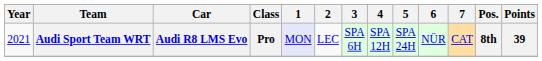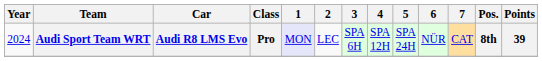 <table class="wikitable" border="1" style="text-align:center; font-size:85%;">
 <tr>
 <th>Year</th>
 <th>Team</th>
 <th>Car</th>
 <th>Class</th>
 <th>1</th>
 <th>2</th>
 <th>3</th>
 <th>4</th>
 <th>5</th>
 <th>6</th>
 <th>7</th>
 <th>Pos.</th>
 <th>Points</th>
 </tr>
 <tr>
-<td><a href='#'>2021</a></td>
+<td><a href='#'>2024</a></td>
 <th nowrap><a href='#'>Audi Sport Team WRT</a></th>
 <th nowrap><a href='#'>Audi R8 LMS Evo</a></th>
 <th>Pro</th>
 <td style="background: lavender;"><a href='#'>MON</a></td>
 <td><a href='#'>LEC</a></td>
 <td style="background:#DFFFDF;"><a href='#'>SPA<br>6H</a><br></td>
 <td style="background:#DFFFDF;"><a href='#'>SPA<br>12H</a><br></td>
 <td style="background:#DFFFDF;"><a href='#'>SPA<br>24H</a><br></td>
 <td style="background:#DFFFDF;"><a href='#'>NÜR</a><br></td>
 <td style="background:#FFDF9F;"><a href='#'>CAT</a><br></td>
 <th>8th</th>
 <th>39</th>
 </tr>
 <tr>
 </tr>
 </table>
